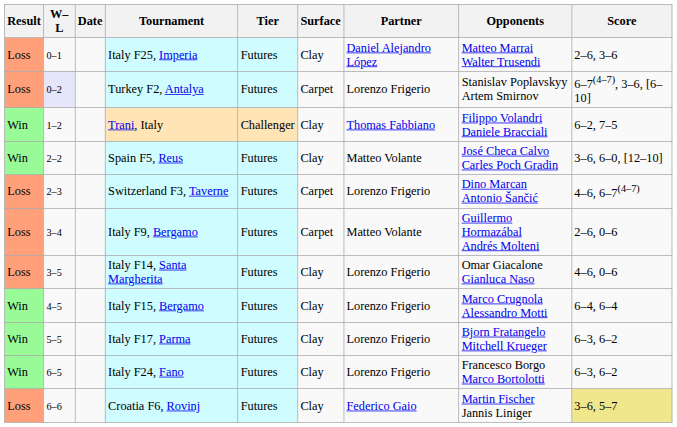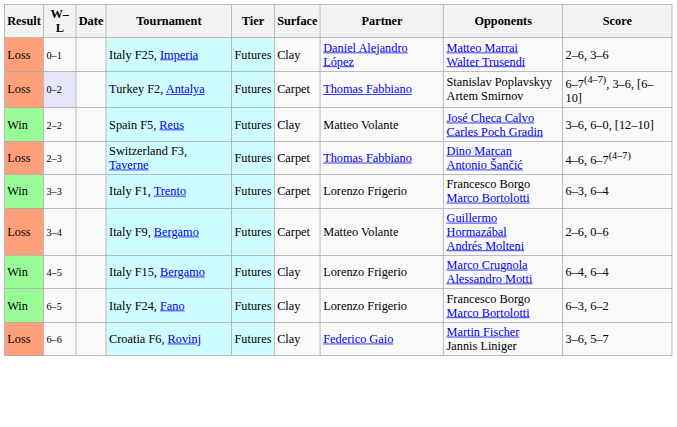 <table class="sortable wikitable">
 <tr>
 <th>Result</th>
 <th class="unsortable">W–L</th>
 <th>Date</th>
 <th>Tournament</th>
 <th>Tier</th>
 <th>Surface</th>
 <th>Partner</th>
 <th>Opponents</th>
 <th class="unsortable">Score</th>
 </tr>
 <tr>
 <td bgcolor=FFA07A>Loss</td>
 <td><small>0–1</small></td>
 <td></td>
 <td style="background:#cffcff;">Italy F25, <a href='#'>Imperia</a></td>
 <td style="background:#cffcff;">Futures</td>
 <td>Clay</td>
 <td> <a href='#'>Daniel Alejandro López</a></td>
 <td> <a href='#'>Matteo Marrai</a> <br>  <a href='#'>Walter Trusendi</a></td>
 <td>2–6, 3–6</td>
 </tr>
 <tr>
 <td bgcolor=FFA07A>Loss</td>
 <td style="background: lavender;"><small>0–2</small></td>
 <td></td>
 <td style="background:#cffcff;">Turkey F2, <a href='#'>Antalya</a></td>
 <td style="background:#cffcff;">Futures</td>
 <td>Carpet</td>
-<td> Lorenzo Frigerio</td>
+<td> <a href='#'>Thomas Fabbiano</a></td>
 <td> Stanislav Poplavskyy <br>  Artem Smirnov</td>
 <td>6–7<sup>(4–7)</sup>, 3–6, [6–10]</td>
-</tr>
-<tr>
-<td bgcolor=98FB98>Win</td>
-<td><small>1–2</small></td>
-<td></td>
-<td style="background:moccasin;"><a href='#'>Trani</a>, Italy</td>
-<td style="background:moccasin;">Challenger</td>
-<td>Clay</td>
-<td> <a href='#'>Thomas Fabbiano</a></td>
-<td> <a href='#'>Filippo Volandri</a> <br>  <a href='#'>Daniele Bracciali</a></td>
-<td>6–2, 7–5</td>
 </tr>
 <tr>
 <td bgcolor=98FB98>Win</td>
 <td><small>2–2</small></td>
 <td></td>
 <td style="background:#cffcff;">Spain F5, <a href='#'>Reus</a></td>
 <td style="background:#cffcff;">Futures</td>
 <td>Clay</td>
 <td> Matteo Volante</td>
 <td> <a href='#'>José Checa Calvo</a> <br>  <a href='#'>Carles Poch Gradin</a></td>
 <td>3–6, 6–0, [12–10]</td>
 </tr>
 <tr>
 <td bgcolor=FFA07A>Loss</td>
 <td><small>2–3</small></td>
 <td></td>
 <td style="background:#cffcff;">Switzerland F3, <a href='#'>Taverne</a></td>
 <td style="background:#cffcff;">Futures</td>
 <td>Carpet</td>
-<td> Lorenzo Frigerio</td>
+<td> <a href='#'>Thomas Fabbiano</a></td>
 <td> <a href='#'>Dino Marcan</a> <br>  <a href='#'>Antonio Šančić</a></td>
 <td>4–6, 6–7<sup>(4–7)</sup></td>
+</tr>
+<tr>
+<td bgcolor=98FB98>Win</td>
+<td><small>3–3</small></td>
+<td></td>
+<td style="background:#cffcff;">Italy F1, <a href='#'>Trento</a></td>
+<td style="background:#cffcff;">Futures</td>
+<td>Carpet</td>
+<td> Lorenzo Frigerio</td>
+<td> Francesco Borgo <br>  <a href='#'>Marco Bortolotti</a></td>
+<td>6–3, 6–4</td>
 </tr>
 <tr>
 <td bgcolor=FFA07A>Loss</td>
 <td><small>3–4</small></td>
 <td></td>
 <td style="background:#cffcff;">Italy F9, <a href='#'>Bergamo</a></td>
 <td style="background:#cffcff;">Futures</td>
 <td>Carpet</td>
 <td> Matteo Volante</td>
 <td> <a href='#'>Guillermo Hormazábal</a> <br>  <a href='#'>Andrés Molteni</a></td>
 <td>2–6, 0–6</td>
 </tr>
 <tr>
-<td bgcolor=FFA07A>Loss</td>
-<td><small>3–5</small></td>
-<td></td>
-<td style="background:#cffcff;">Italy F14, <a href='#'>Santa Margherita</a></td>
-<td style="background:#cffcff;">Futures</td>
-<td>Clay</td>
-<td> Lorenzo Frigerio</td>
-<td> Omar Giacalone <br>  <a href='#'>Gianluca Naso</a></td>
-<td>4–6, 0–6</td>
-</tr>
-<tr>
 <td bgcolor=98FB98>Win</td>
 <td><small>4–5</small></td>
 <td></td>
 <td style="background:#cffcff;">Italy F15, <a href='#'>Bergamo</a></td>
 <td style="background:#cffcff;">Futures</td>
 <td>Clay</td>
 <td> Lorenzo Frigerio</td>
 <td> <a href='#'>Marco Crugnola</a> <br>  <a href='#'>Alessandro Motti</a></td>
 <td>6–4, 6–4</td>
-</tr>
-<tr>
-<td bgcolor=98FB98>Win</td>
-<td><small>5–5</small></td>
-<td></td>
-<td style="background:#cffcff;">Italy F17, <a href='#'>Parma</a></td>
-<td style="background:#cffcff;">Futures</td>
-<td>Clay</td>
-<td> Lorenzo Frigerio</td>
-<td> <a href='#'>Bjorn Fratangelo</a> <br>  <a href='#'>Mitchell Krueger</a></td>
-<td>6–3, 6–2</td>
 </tr>
 <tr>
 <td bgcolor=98FB98>Win</td>
 <td><small>6–5</small></td>
 <td></td>
 <td style="background:#cffcff;">Italy F24, <a href='#'>Fano</a></td>
 <td style="background:#cffcff;">Futures</td>
 <td>Clay</td>
 <td> Lorenzo Frigerio</td>
 <td> Francesco Borgo <br>  <a href='#'>Marco Bortolotti</a></td>
 <td>6–3, 6–2</td>
 </tr>
 <tr>
 <td bgcolor=FFA07A>Loss</td>
 <td><small>6–6</small></td>
 <td></td>
 <td style="background:#cffcff;">Croatia F6, <a href='#'>Rovinj</a></td>
 <td style="background:#cffcff;">Futures</td>
 <td>Clay</td>
 <td> <a href='#'>Federico Gaio</a></td>
 <td> <a href='#'>Martin Fischer</a> <br>  Jannis Liniger</td>
-<td style="background: khaki;">3–6, 5–7</td>
+<td>3–6, 5–7</td>
 </tr>
 </table>
